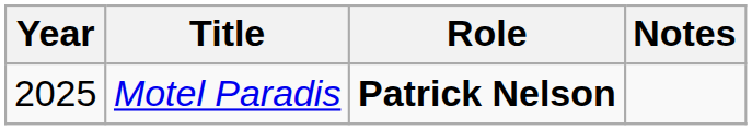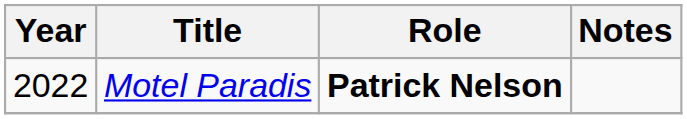 <table class="wikitable">
 <tr>
 <th>Year</th>
 <th>Title</th>
 <th>Role</th>
 <th>Notes</th>
 </tr>
 <tr>
-<td>2025</td>
+<td>2022</td>
 <td><em><a href='#'>Motel Paradis</a></em></td>
 <td><strong>Patrick Nelson</strong></td>
 <td></td>
 </tr>
 <tr>
 </tr>
 </table>
